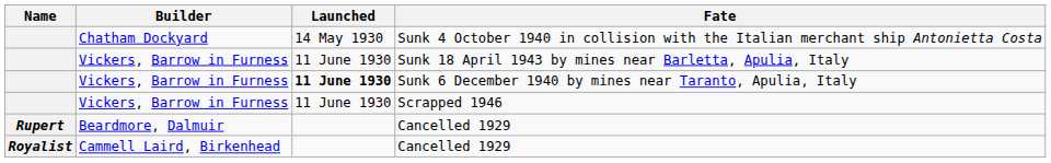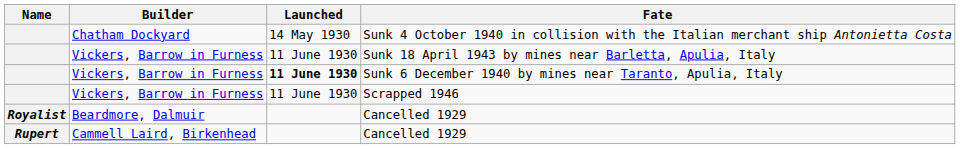 <table class="wikitable plainrowheaders">
 <tr>
 <th scope="col">Name</th>
 <th scope="col">Builder</th>
 <th scope="col">Launched</th>
 <th scope="col">Fate</th>
 </tr>
 <tr>
 <th scope="row"></th>
 <td><a href='#'>Chatham Dockyard</a></td>
 <td>14 May 1930</td>
 <td>Sunk 4 October 1940 in collision with the Italian merchant ship <em>Antonietta Costa</em></td>
 </tr>
 <tr>
 <th scope="row"></th>
 <td><a href='#'>Vickers</a>, <a href='#'>Barrow in Furness</a></td>
 <td>11 June 1930</td>
 <td>Sunk 18 April 1943 by mines near <a href='#'>Barletta</a>, <a href='#'>Apulia</a>, Italy</td>
 </tr>
 <tr>
 <th scope="row"></th>
 <td><a href='#'>Vickers</a>, <a href='#'>Barrow in Furness</a></td>
 <td><strong>11 June 1930</strong></td>
 <td>Sunk 6 December 1940 by mines near <a href='#'>Taranto</a>, Apulia, Italy</td>
 </tr>
 <tr>
 <th scope="row"></th>
 <td><a href='#'>Vickers</a>, <a href='#'>Barrow in Furness</a></td>
 <td>11 June 1930</td>
 <td>Scrapped 1946</td>
 </tr>
 <tr>
-<th scope="row"><em>Rupert</em></th>
+<th scope="row"><em>Royalist</em></th>
 <td><a href='#'>Beardmore</a>, <a href='#'>Dalmuir</a></td>
 <td></td>
 <td>Cancelled 1929</td>
 </tr>
 <tr>
-<th scope="row"><em>Royalist</em></th>
+<th scope="row"><em>Rupert</em></th>
 <td><a href='#'>Cammell Laird</a>, <a href='#'>Birkenhead</a></td>
 <td></td>
 <td>Cancelled 1929</td>
 </tr>
 </table>
